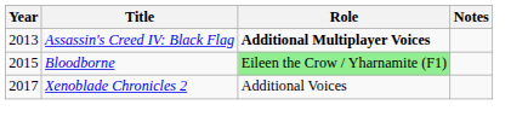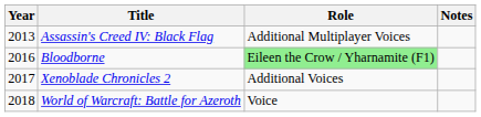 <table class="wikitable sortable">
 <tr>
 <th>Year</th>
 <th>Title</th>
 <th>Role</th>
 <th>Notes</th>
 </tr>
 <tr>
 <td>2013</td>
 <td><em><a href='#'>Assassin's Creed IV: Black Flag</a></em></td>
-<td><strong>Additional Multiplayer Voices</strong></td>
+<td>Additional Multiplayer Voices</td>
 <td></td>
 </tr>
 <tr>
-<td>2015</td>
+<td>2016</td>
 <td><em><a href='#'>Bloodborne</a></em></td>
 <td style="background: lightgreen;">Eileen the Crow / Yharnamite (F1)</td>
 <td></td>
 </tr>
 <tr>
 <td>2017</td>
 <td><em><a href='#'>Xenoblade Chronicles 2</a></em></td>
 <td>Additional Voices</td>
 <td></td>
 </tr>
+<tr>
+<td>2018</td>
+<td><em><a href='#'>World of Warcraft: Battle for Azeroth</a></em></td>
+<td>Voice</td>
+<td></td>
+</tr>
 </table>
